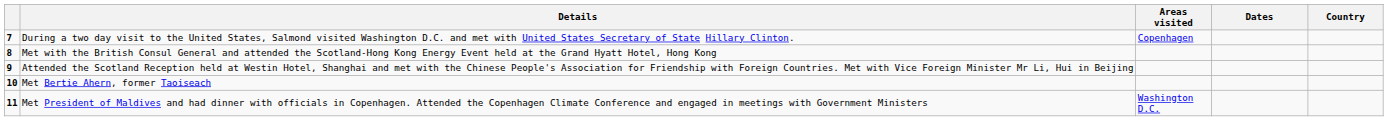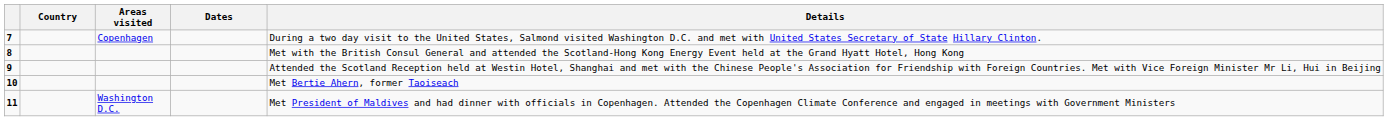 <table class="wikitable sortable">
 <tr>
 <th></th>
-<th class="unsortable">Details</th>
+<th width=100>Country</th>
 <th width=100>Areas visited</th>
 <th width=130 class=unsortable>Dates</th>
-<th width=100>Country</th>
+<th class="unsortable">Details</th>
 </tr>
 <tr>
 <td rowspan=1><strong>7</strong></td>
-<td>During a two day visit to the United States, Salmond visited Washington D.C. and met with <a href='#'>United States Secretary of State</a> <a href='#'>Hillary Clinton</a>.</td>
+<td></td>
 <td><a href='#'>Copenhagen</a></td>
 <td></td>
-<td></td>
+<td>During a two day visit to the United States, Salmond visited Washington D.C. and met with <a href='#'>United States Secretary of State</a> <a href='#'>Hillary Clinton</a>.</td>
 </tr>
 <tr>
 <td rowspan=1><strong>8</strong></td>
-<td>Met with the British Consul General and attended the Scotland-Hong Kong Energy Event held at the Grand Hyatt Hotel, Hong Kong</td>
 <td></td>
 <td></td>
 <td></td>
+<td>Met with the British Consul General and attended the Scotland-Hong Kong Energy Event held at the Grand Hyatt Hotel, Hong Kong</td>
 </tr>
 <tr>
 <td rowspan=1><strong>9</strong></td>
-<td>Attended the Scotland Reception held at Westin Hotel, Shanghai and met with the Chinese People's Association for Friendship with Foreign Countries. Met with Vice Foreign Minister Mr Li, Hui in Beijing</td>
 <td></td>
 <td></td>
 <td></td>
+<td>Attended the Scotland Reception held at Westin Hotel, Shanghai and met with the Chinese People's Association for Friendship with Foreign Countries. Met with Vice Foreign Minister Mr Li, Hui in Beijing</td>
 </tr>
 <tr>
 <td rowspan=1><strong>10</strong></td>
-<td>Met <a href='#'>Bertie Ahern</a>, former <a href='#'>Taoiseach</a></td>
 <td></td>
 <td></td>
 <td></td>
+<td>Met <a href='#'>Bertie Ahern</a>, former <a href='#'>Taoiseach</a></td>
 </tr>
 <tr>
 <td rowspan=1><strong>11</strong></td>
-<td>Met <a href='#'>President of Maldives</a> and had dinner with officials in Copenhagen. Attended the Copenhagen Climate Conference and engaged in meetings with Government Ministers</td>
+<td></td>
 <td><a href='#'>Washington D.C.</a></td>
 <td></td>
-<td></td>
+<td>Met <a href='#'>President of Maldives</a> and had dinner with officials in Copenhagen. Attended the Copenhagen Climate Conference and engaged in meetings with Government Ministers</td>
 </tr>
 </table>
